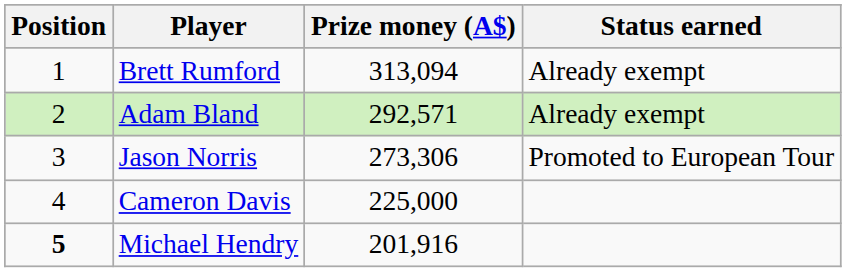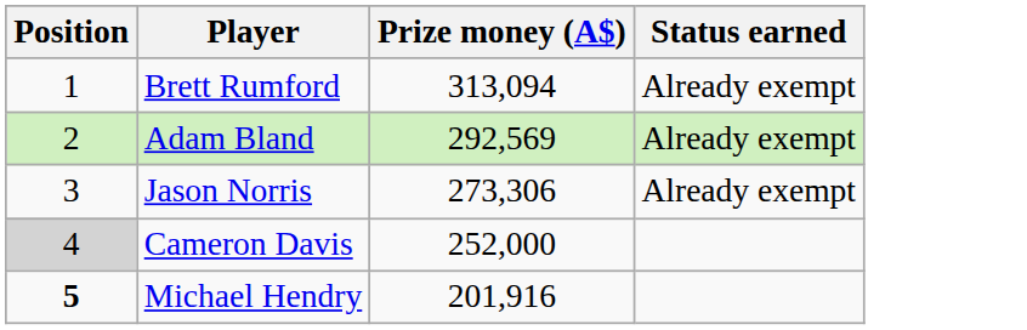 <table class="wikitable">
 <tr>
 <th>Position</th>
 <th>Player</th>
 <th>Prize money (<a href='#'>A$</a>)</th>
 <th>Status earned</th>
 </tr>
 <tr>
 <td align=center>1</td>
 <td> <a href='#'>Brett Rumford</a></td>
 <td align=center>313,094</td>
 <td>Already exempt</td>
 </tr>
 <tr style="background:#D0F0C0;">
 <td align=center>2</td>
 <td> <a href='#'>Adam Bland</a></td>
-<td align=center>292,571</td>
+<td align=center>292,569</td>
 <td>Already exempt</td>
 </tr>
 <tr>
 <td align=center>3</td>
 <td> <a href='#'>Jason Norris</a></td>
 <td align=center>273,306</td>
-<td>Promoted to European Tour</td>
+<td>Already exempt</td>
 </tr>
 <tr>
-<td align=center>4</td>
+<td align=center style="background: lightgrey;">4</td>
 <td> <a href='#'>Cameron Davis</a></td>
-<td align=center>225,000</td>
+<td align=center>252,000</td>
 <td></td>
 </tr>
 <tr>
 <td align=center><strong>5</strong></td>
 <td> <a href='#'>Michael Hendry</a></td>
 <td align=center>201,916</td>
 <td></td>
 </tr>
 </table>
